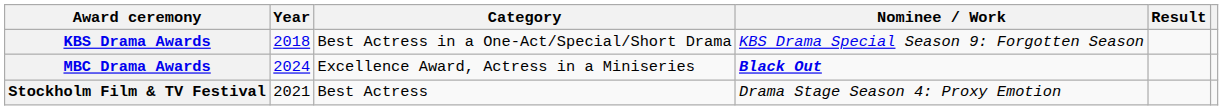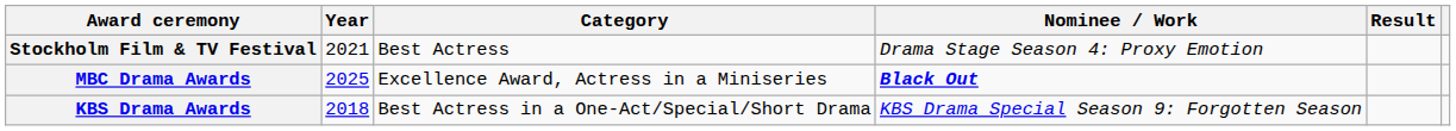 <table class="wikitable plainrowheaders sortable">
 <tr>
 <th scope="col">Award ceremony</th>
 <th scope="col">Year</th>
 <th scope="col">Category</th>
 <th scope="col">Nominee / Work</th>
 <th scope="col">Result</th>
 <th scope="col" class="unsortable"></th>
 </tr>
 <tr>
+<th scope="row"  rowspan="1">Stockholm Film & TV Festival</th>
+<td style="text-align:center" rowspan="1">2021</td>
+<td>Best Actress</td>
+<td><em>Drama Stage Season 4: Proxy Emotion </em></td>
+<td></td>
+<td style="text-align:center"></td>
+</tr>
+<tr>
+<th scope="row"  rowspan="1"><a href='#'>MBC Drama Awards</a></th>
+<td style="text-align:center" rowspan="1"><a href='#'>2025</a></td>
+<td>Excellence Award, Actress in a Miniseries</td>
+<td><strong><em><a href='#'>Black Out</a></em></strong></td>
+<td></td>
+<td style="text-align:center"></td>
+</tr>
+<tr>
 <th scope="row"  rowspan="1"><a href='#'>KBS Drama Awards</a></th>
 <td style="text-align:center" rowspan="1"><a href='#'>2018</a></td>
 <td>Best Actress in a One-Act/Special/Short Drama</td>
 <td rowspan="1"><em><a href='#'>KBS Drama Special</a> Season 9: Forgotten Season</em></td>
 <td></td>
 <td style="text-align:center"></td>
 </tr>
-<tr>
-<th scope="row"  rowspan="1"><a href='#'>MBC Drama Awards</a></th>
-<td style="text-align:center" rowspan="1"><a href='#'>2024</a></td>
-<td>Excellence Award, Actress in a Miniseries</td>
-<td><strong><em><a href='#'>Black Out</a></em></strong></td>
-<td></td>
-<td style="text-align:center"></td>
-</tr>
-<tr>
-<th scope="row"  rowspan="1">Stockholm Film & TV Festival</th>
-<td style="text-align:center" rowspan="1">2021</td>
-<td>Best Actress</td>
-<td><em>Drama Stage Season 4: Proxy Emotion </em></td>
-<td></td>
-<td style="text-align:center"></td>
-</tr>
 </table>
